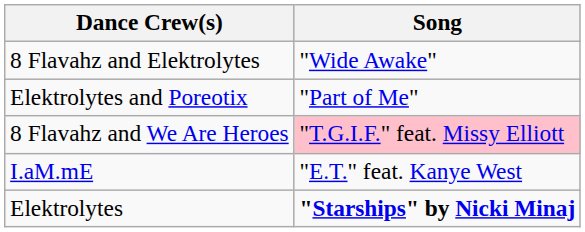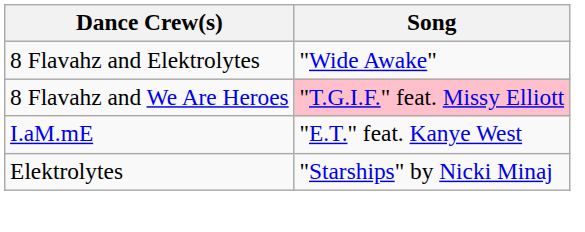 <table class="wikitable">
 <tr>
 <th>Dance Crew(s)</th>
 <th>Song</th>
 </tr>
 <tr>
 <td>8 Flavahz and Elektrolytes</td>
 <td>"<a href='#'>Wide Awake</a>"</td>
-</tr>
-<tr>
-<td>Elektrolytes and <a href='#'>Poreotix</a></td>
-<td>"<a href='#'>Part of Me</a>"</td>
 </tr>
 <tr>
 <td>8 Flavahz and <a href='#'>We Are Heroes</a></td>
 <td style="background: pink;">"<a href='#'>T.G.I.F.</a>" feat. <a href='#'>Missy Elliott</a></td>
 </tr>
 <tr>
 <td><a href='#'>I.aM.mE</a></td>
 <td>"<a href='#'>E.T.</a>" feat. <a href='#'>Kanye West</a></td>
 </tr>
 <tr>
 <td>Elektrolytes</td>
-<td><strong>"<a href='#'>Starships</a>" by <a href='#'>Nicki Minaj</a></strong></td>
+<td>"<a href='#'>Starships</a>" by <a href='#'>Nicki Minaj</a></td>
 </tr>
 </table>
